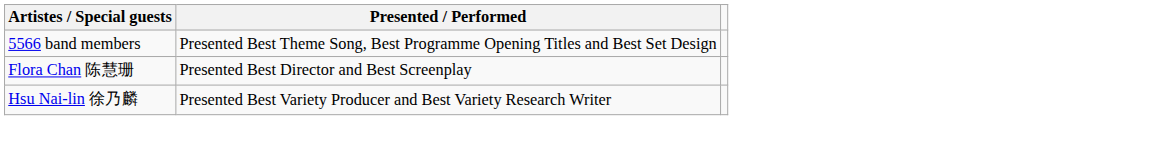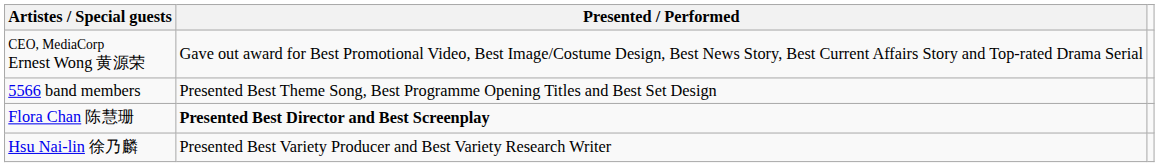 <table class="wikitable">
 <tr>
 <th>Artistes / Special guests</th>
 <th>Presented / Performed</th>
+</tr>
+<tr>
+<td><small>CEO, MediaCorp</small><br>Ernest Wong 黄源荣</td>
+<td>Gave out award for Best Promotional Video, Best Image/Costume Design, Best News Story, Best Current Affairs Story and Top-rated Drama Serial</td>
+<td></td>
 </tr>
 <tr>
 <td><a href='#'>5566</a> band members</td>
 <td>Presented Best Theme Song, Best Programme Opening Titles and Best Set Design</td>
 <td></td>
 </tr>
 <tr>
 <td><a href='#'>Flora Chan</a> 陈慧珊</td>
-<td>Presented Best Director and Best Screenplay</td>
+<td><strong>Presented Best Director and Best Screenplay</strong></td>
 <td></td>
 </tr>
 <tr>
 <td><a href='#'>Hsu Nai-lin</a> 徐乃麟</td>
 <td>Presented Best Variety Producer and Best Variety Research Writer</td>
 <td></td>
 </tr>
 </table>
